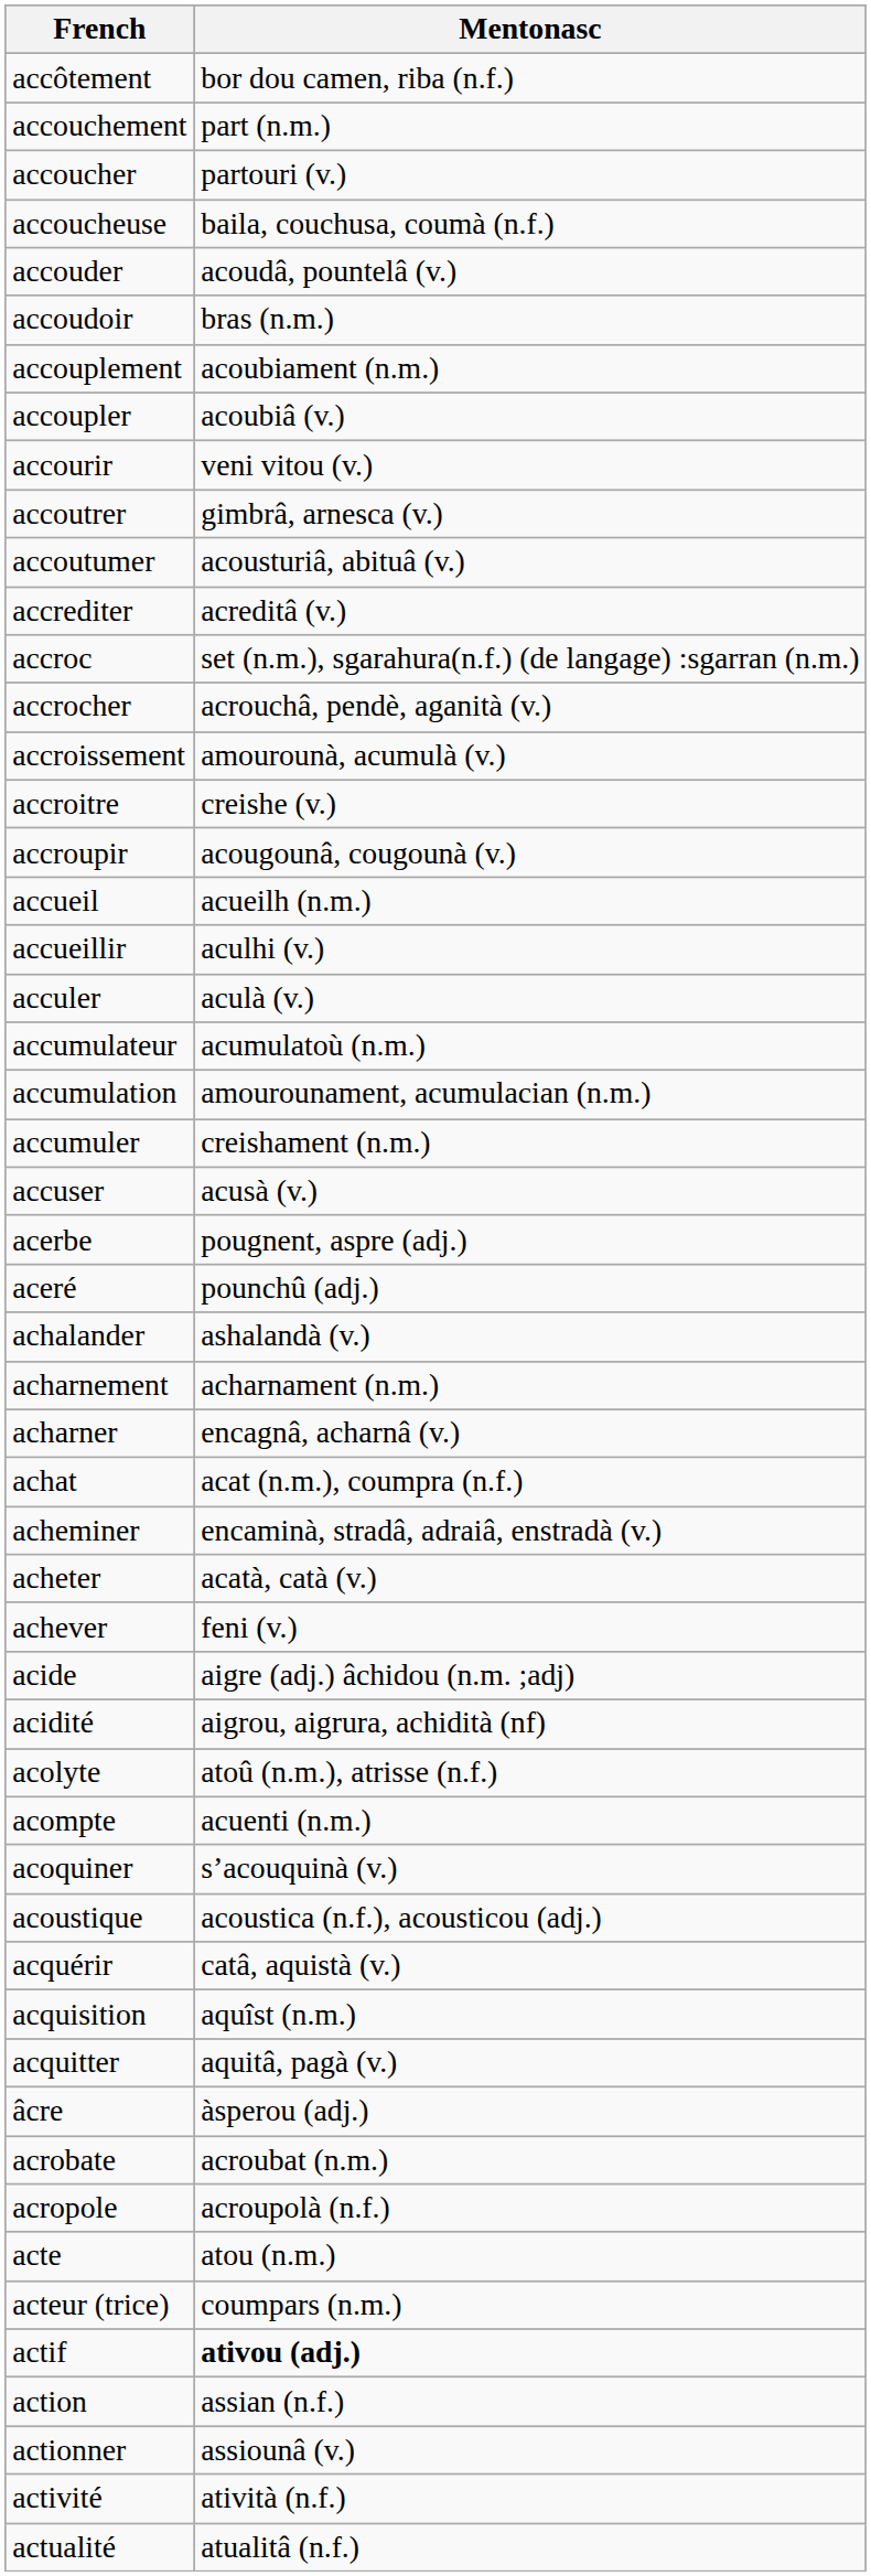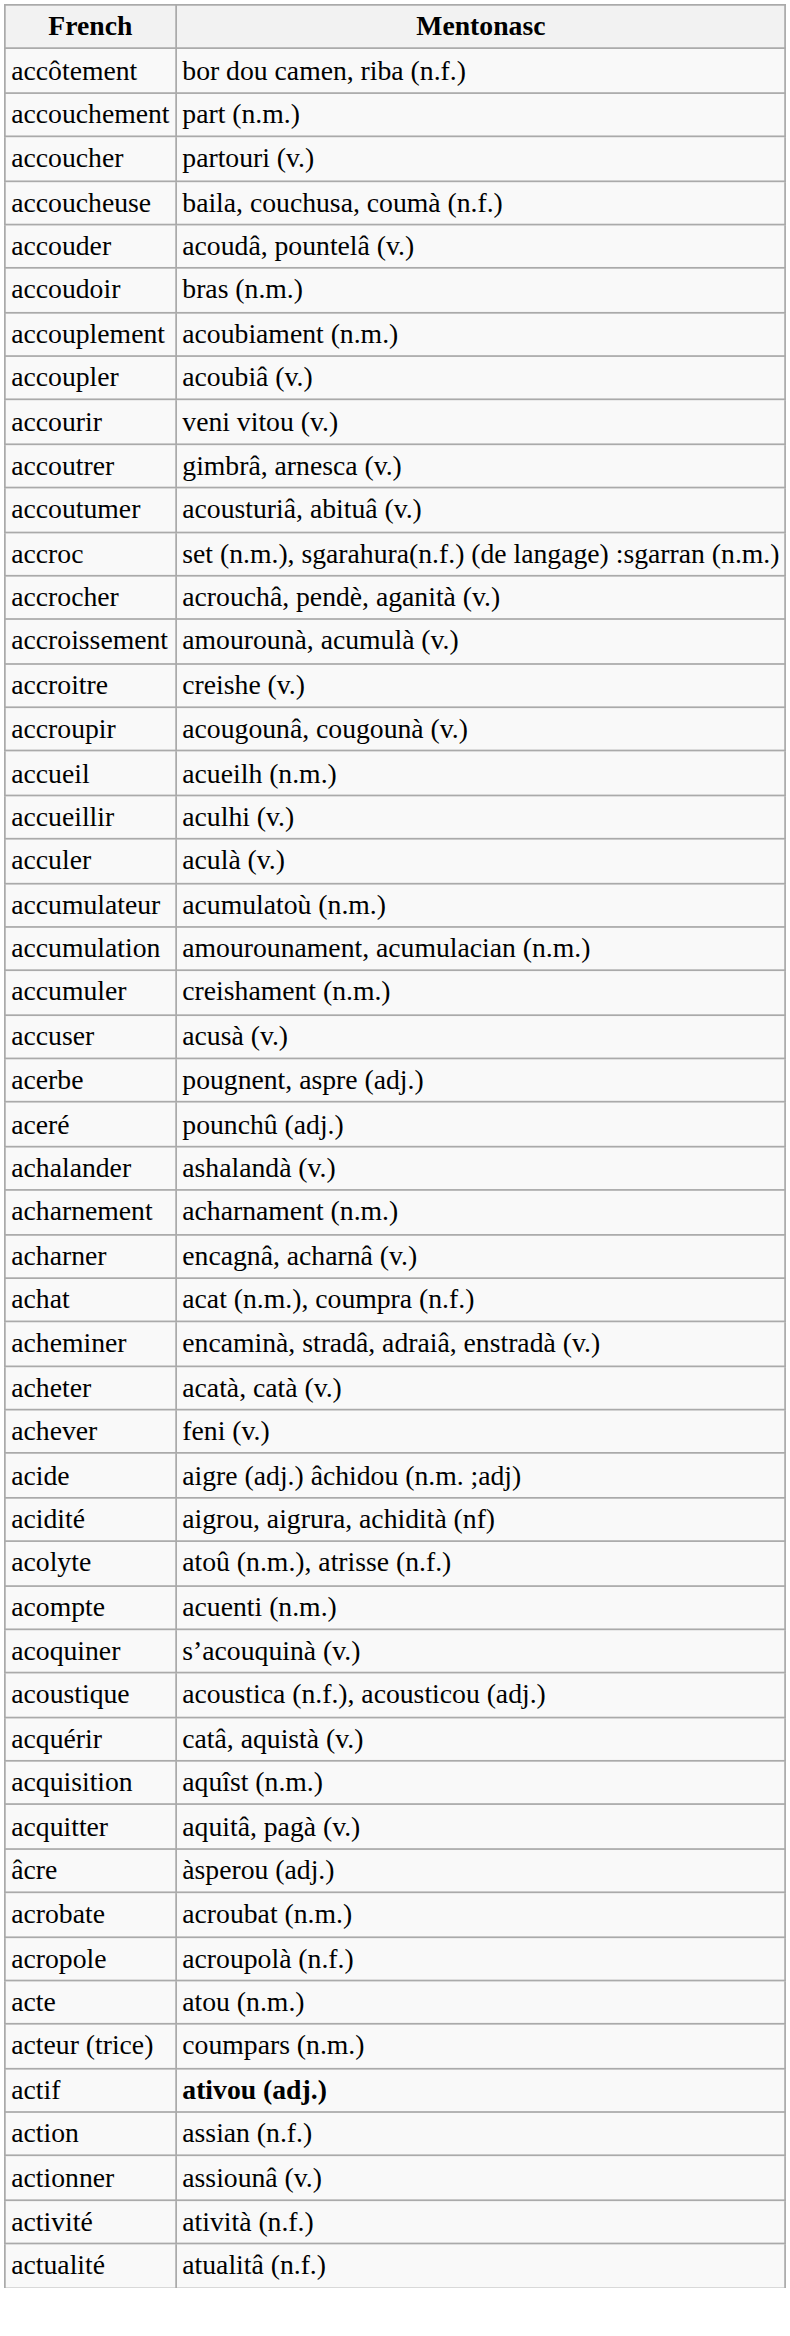 <table class="wikitable">
 <tr>
 <th>French</th>
 <th>Mentonasc</th>
 </tr>
 <tr>
 <td>accôtement</td>
 <td>bor dou camen, riba (n.f.)</td>
 </tr>
 <tr>
 <td>accouchement</td>
 <td>part (n.m.)</td>
 </tr>
 <tr>
 <td>accoucher</td>
 <td>partouri (v.)</td>
 </tr>
 <tr>
 <td>accoucheuse</td>
 <td>baila, couchusa, coumà (n.f.)</td>
 </tr>
 <tr>
 <td>accouder</td>
 <td>acoudâ, pountelâ (v.)</td>
 </tr>
 <tr>
 <td>accoudoir</td>
 <td>bras (n.m.)</td>
 </tr>
 <tr>
 <td>accouplement</td>
 <td>acoubiament (n.m.)</td>
 </tr>
 <tr>
 <td>accoupler</td>
 <td>acoubiâ (v.)</td>
 </tr>
 <tr>
 <td>accourir</td>
 <td>veni vitou (v.)</td>
 </tr>
 <tr>
 <td>accoutrer</td>
 <td>gimbrâ, arnesca (v.)</td>
 </tr>
 <tr>
 <td>accoutumer</td>
 <td>acousturiâ, abituâ (v.)</td>
-</tr>
-<tr>
-<td>accrediter</td>
-<td>acreditâ (v.)</td>
 </tr>
 <tr>
 <td>accroc</td>
 <td>set (n.m.), sgarahura(n.f.) (de langage) :sgarran (n.m.)</td>
 </tr>
 <tr>
 <td>accrocher</td>
 <td>acrouchâ, pendè, aganità (v.)</td>
 </tr>
 <tr>
 <td>accroissement</td>
 <td>amourounà, acumulà (v.)</td>
 </tr>
 <tr>
 <td>accroitre</td>
 <td>creishe (v.)</td>
 </tr>
 <tr>
 <td>accroupir</td>
 <td>acougounâ, cougounà (v.)</td>
 </tr>
 <tr>
 <td>accueil</td>
 <td>acueilh (n.m.)</td>
 </tr>
 <tr>
 <td>accueillir</td>
 <td>aculhi (v.)</td>
 </tr>
 <tr>
 <td>acculer</td>
 <td>aculà (v.)</td>
 </tr>
 <tr>
 <td>accumulateur</td>
 <td>acumulatoù (n.m.)</td>
 </tr>
 <tr>
 <td>accumulation</td>
 <td>amourounament, acumulacian (n.m.)</td>
 </tr>
 <tr>
 <td>accumuler</td>
 <td>creishament (n.m.)</td>
 </tr>
 <tr>
 <td>accuser</td>
 <td>acusà (v.)</td>
 </tr>
 <tr>
 <td>acerbe</td>
 <td>pougnent, aspre (adj.)</td>
 </tr>
 <tr>
 <td>aceré</td>
 <td>pounchû (adj.)</td>
 </tr>
 <tr>
 <td>achalander</td>
 <td>ashalandà (v.)</td>
 </tr>
 <tr>
 <td>acharnement</td>
 <td>acharnament (n.m.)</td>
 </tr>
 <tr>
 <td>acharner</td>
 <td>encagnâ, acharnâ (v.)</td>
 </tr>
 <tr>
 <td>achat</td>
 <td>acat (n.m.), coumpra (n.f.)</td>
 </tr>
 <tr>
 <td>acheminer</td>
 <td>encaminà, stradâ, adraiâ, enstradà (v.)</td>
 </tr>
 <tr>
 <td>acheter</td>
 <td>acatà, catà (v.)</td>
 </tr>
 <tr>
 <td>achever</td>
 <td>feni (v.)</td>
 </tr>
 <tr>
 <td>acide</td>
 <td>aigre (adj.) âchidou (n.m. ;adj)</td>
 </tr>
 <tr>
 <td>acidité</td>
 <td>aigrou, aigrura, achidità (nf)</td>
 </tr>
 <tr>
 <td>acolyte</td>
 <td>atoû (n.m.), atrisse (n.f.)</td>
 </tr>
 <tr>
 <td>acompte</td>
 <td>acuenti (n.m.)</td>
 </tr>
 <tr>
 <td>acoquiner</td>
 <td>s’acouquinà (v.)</td>
 </tr>
 <tr>
 <td>acoustique</td>
 <td>acoustica (n.f.), acousticou (adj.)</td>
 </tr>
 <tr>
 <td>acquérir</td>
 <td>catâ, aquistà (v.)</td>
 </tr>
 <tr>
 <td>acquisition</td>
 <td>aquîst (n.m.)</td>
 </tr>
 <tr>
 <td>acquitter</td>
 <td>aquitâ, pagà (v.)</td>
 </tr>
 <tr>
 <td>âcre</td>
 <td>àsperou (adj.)</td>
 </tr>
 <tr>
 <td>acrobate</td>
 <td>acroubat (n.m.)</td>
 </tr>
 <tr>
 <td>acropole</td>
 <td>acroupolà (n.f.)</td>
 </tr>
 <tr>
 <td>acte</td>
 <td>atou (n.m.)</td>
 </tr>
 <tr>
 <td>acteur (trice)</td>
 <td>coumpars (n.m.)</td>
 </tr>
 <tr>
 <td>actif</td>
 <td><strong>ativou (adj.)</strong></td>
 </tr>
 <tr>
 <td>action</td>
 <td>assian (n.f.)</td>
 </tr>
 <tr>
 <td>actionner</td>
 <td>assiounâ (v.)</td>
 </tr>
 <tr>
 <td>activité</td>
 <td>atività (n.f.)</td>
 </tr>
 <tr>
 <td>actualité</td>
 <td>atualitâ (n.f.)</td>
 </tr>
 </table>
